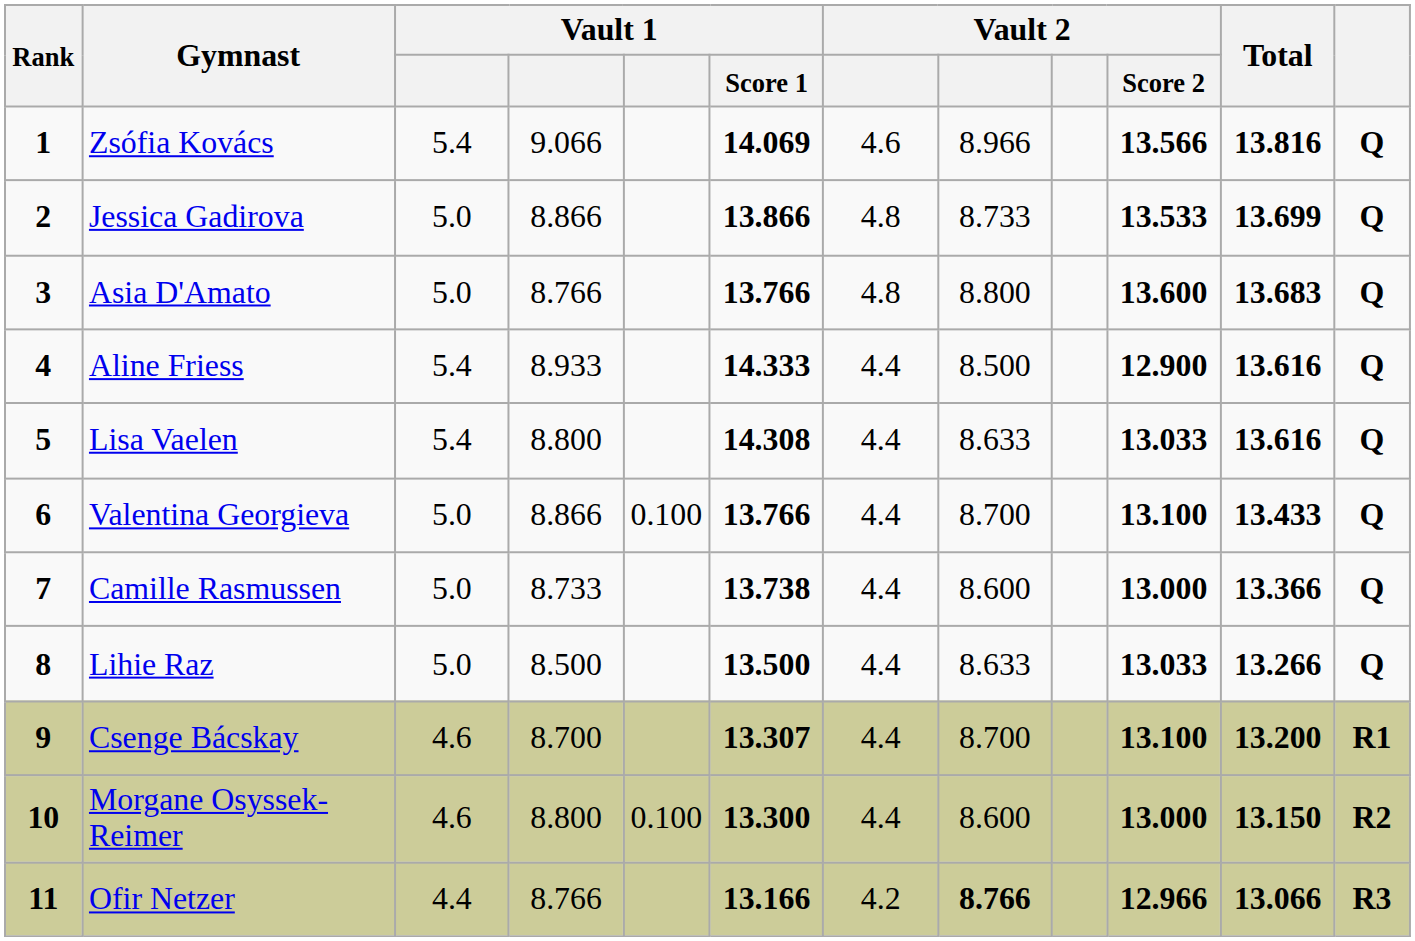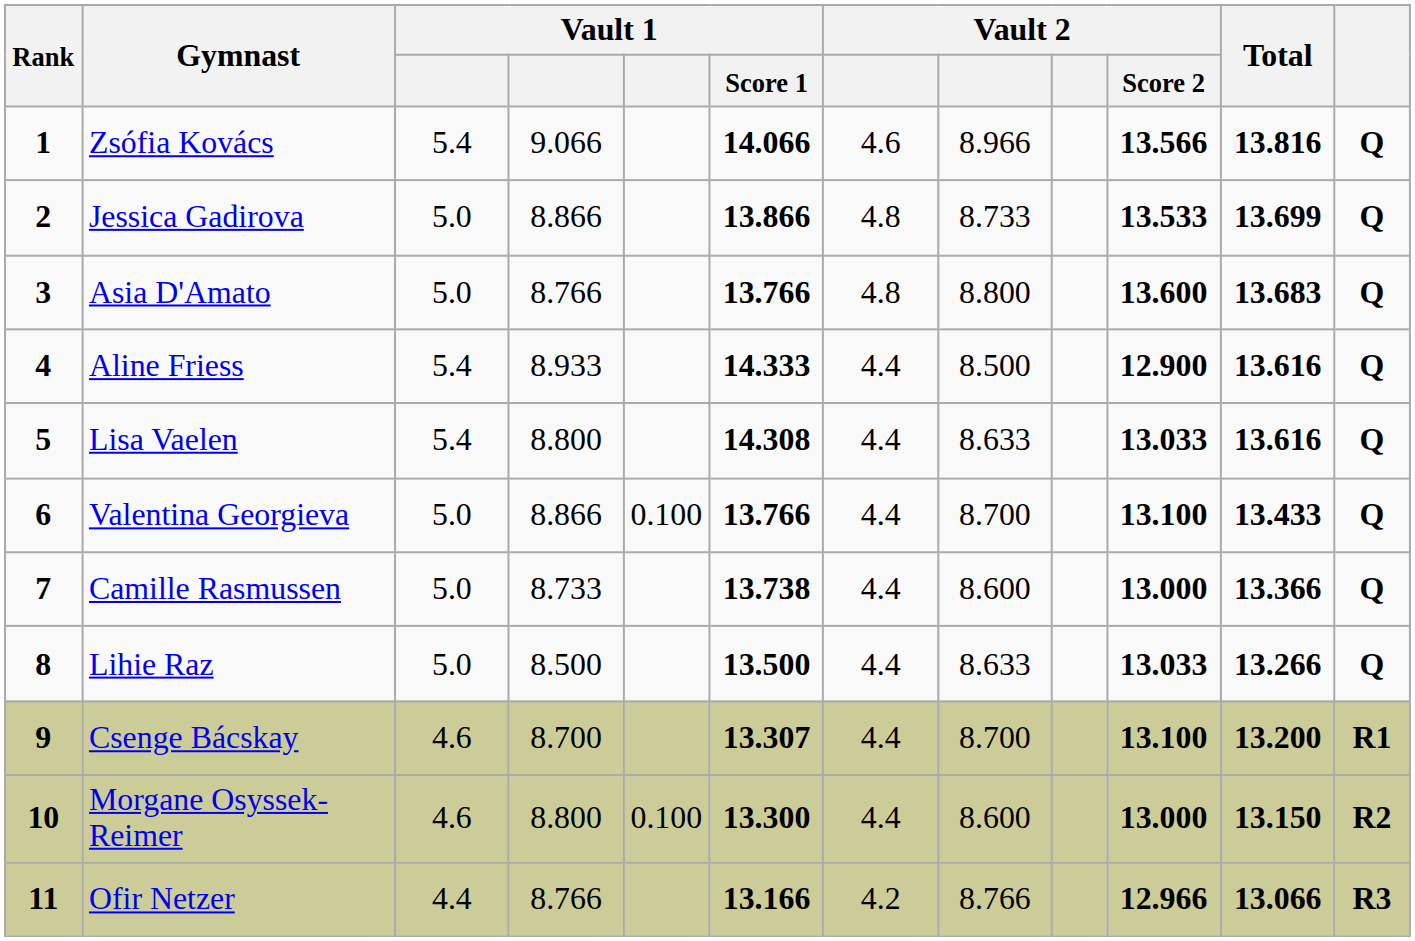 <table style="text-align:center;" class="wikitable sortable">
 <tr>
 <th style="width:15px;" rowspan="2"><small>Rank</small></th>
 <th style="width:150px;" rowspan="2">Gymnast</th>
 <th colspan="4">Vault 1</th>
 <th colspan="4">Vault 2</th>
 <th style="width:50px;" rowspan="2">Total</th>
 <th style="width:30px;" rowspan="2"><small></small></th>
 </tr>
 <tr>
 <th style="width:50px;"><small></small></th>
 <th style="width:50px;"><small></small></th>
 <th style="width:20px;"><small></small></th>
 <th style="width:50px;"><small>Score 1</small></th>
 <th style="width:50px;"><small></small></th>
 <th style="width:50px;"><small></small></th>
 <th style="width:20px;"><small></small></th>
 <th style="width:50px;"><small>Score 2</small></th>
 </tr>
 <tr>
 <td scope="row" style="text-align:center"><strong>1</strong></td>
 <td style="height:30px; text-align:left;"> <a href='#'>Zsófia Kovács</a></td>
 <td>5.4</td>
 <td>9.066</td>
 <td></td>
-<td><strong>14.069</strong></td>
+<td><strong>14.066</strong></td>
 <td>4.6</td>
 <td>8.966</td>
 <td></td>
 <td><strong>13.566</strong></td>
 <td><strong>13.816</strong></td>
 <td><strong>Q</strong></td>
 </tr>
 <tr>
 <td scope="row" style="text-align:center"><strong>2</strong></td>
 <td style="height:30px; text-align:left;"> <a href='#'>Jessica Gadirova</a></td>
 <td>5.0</td>
 <td>8.866</td>
 <td></td>
 <td><strong>13.866</strong></td>
 <td>4.8</td>
 <td>8.733</td>
 <td></td>
 <td><strong>13.533</strong></td>
 <td><strong>13.699</strong></td>
 <td><strong>Q</strong></td>
 </tr>
 <tr>
 <td scope="row" style="text-align:center"><strong>3</strong></td>
 <td style="height:30px; text-align:left;"> <a href='#'>Asia D'Amato</a></td>
 <td>5.0</td>
 <td>8.766</td>
 <td></td>
 <td><strong>13.766</strong></td>
 <td>4.8</td>
 <td>8.800</td>
 <td></td>
 <td><strong>13.600</strong></td>
 <td><strong>13.683</strong></td>
 <td><strong>Q</strong></td>
 </tr>
 <tr>
 <td scope="row" style="text-align:center"><strong>4</strong></td>
 <td style="height:30px; text-align:left;"> <a href='#'>Aline Friess</a></td>
 <td>5.4</td>
 <td>8.933</td>
 <td></td>
 <td><strong>14.333</strong></td>
 <td>4.4</td>
 <td>8.500</td>
 <td></td>
 <td><strong>12.900</strong></td>
 <td><strong>13.616</strong></td>
 <td><strong>Q</strong></td>
 </tr>
 <tr>
 <td scope="row" style="text-align:center"><strong>5</strong></td>
 <td style="height:30px; text-align:left;"> <a href='#'>Lisa Vaelen</a></td>
 <td>5.4</td>
 <td>8.800</td>
 <td></td>
 <td><strong>14.308</strong></td>
 <td>4.4</td>
 <td>8.633</td>
 <td></td>
 <td><strong>13.033</strong></td>
 <td><strong>13.616</strong></td>
 <td><strong>Q</strong></td>
 </tr>
 <tr>
 <td scope="row" style="text-align:center"><strong>6</strong></td>
 <td style="height:30px; text-align:left;"> <a href='#'>Valentina Georgieva</a></td>
 <td>5.0</td>
 <td>8.866</td>
 <td>0.100</td>
 <td><strong>13.766</strong></td>
 <td>4.4</td>
 <td>8.700</td>
 <td></td>
 <td><strong>13.100</strong></td>
 <td><strong>13.433</strong></td>
 <td><strong>Q</strong></td>
 </tr>
 <tr>
 <td scope="row" style="text-align:center"><strong>7</strong></td>
 <td style="height:30px; text-align:left;"> <a href='#'>Camille Rasmussen</a></td>
 <td>5.0</td>
 <td>8.733</td>
 <td></td>
 <td><strong>13.738</strong></td>
 <td>4.4</td>
 <td>8.600</td>
 <td></td>
 <td><strong>13.000</strong></td>
 <td><strong>13.366</strong></td>
 <td><strong>Q</strong></td>
 </tr>
 <tr>
 <td scope="row" style="text-align:center"><strong>8</strong></td>
 <td style="height:30px; text-align:left;"> <a href='#'>Lihie Raz</a></td>
 <td>5.0</td>
 <td>8.500</td>
 <td></td>
 <td><strong>13.500</strong></td>
 <td>4.4</td>
 <td>8.633</td>
 <td></td>
 <td><strong>13.033</strong></td>
 <td><strong>13.266</strong></td>
 <td><strong>Q</strong></td>
 </tr>
 <tr style="background:#cccc99;">
 <td scope="row" style="text-align:center"><strong>9</strong></td>
 <td style="height:30px; text-align:left;"> <a href='#'>Csenge Bácskay</a></td>
 <td>4.6</td>
 <td>8.700</td>
 <td></td>
 <td><strong>13.307</strong></td>
 <td>4.4</td>
 <td>8.700</td>
 <td></td>
 <td><strong>13.100</strong></td>
 <td><strong>13.200</strong></td>
 <td><strong>R1</strong></td>
 </tr>
 <tr style="background:#cccc99;">
 <td scope="row" style="text-align:center"><strong>10</strong></td>
 <td style="height:30px; text-align:left;"> <a href='#'>Morgane Osyssek-Reimer</a></td>
 <td>4.6</td>
 <td>8.800</td>
 <td>0.100</td>
 <td><strong>13.300</strong></td>
 <td>4.4</td>
 <td>8.600</td>
 <td></td>
 <td><strong>13.000</strong></td>
 <td><strong>13.150</strong></td>
 <td><strong>R2</strong></td>
 </tr>
 <tr style="background:#cccc99;">
 <td scope="row" style="text-align:center"><strong>11</strong></td>
 <td style="height:30px; text-align:left;"> <a href='#'>Ofir Netzer</a></td>
 <td>4.4</td>
 <td>8.766</td>
 <td></td>
 <td><strong>13.166</strong></td>
 <td>4.2</td>
-<td><strong>8.766</strong></td>
+<td>8.766</td>
 <td></td>
 <td><strong>12.966</strong></td>
 <td><strong>13.066</strong></td>
 <td><strong>R3</strong></td>
 </tr>
 </table>
